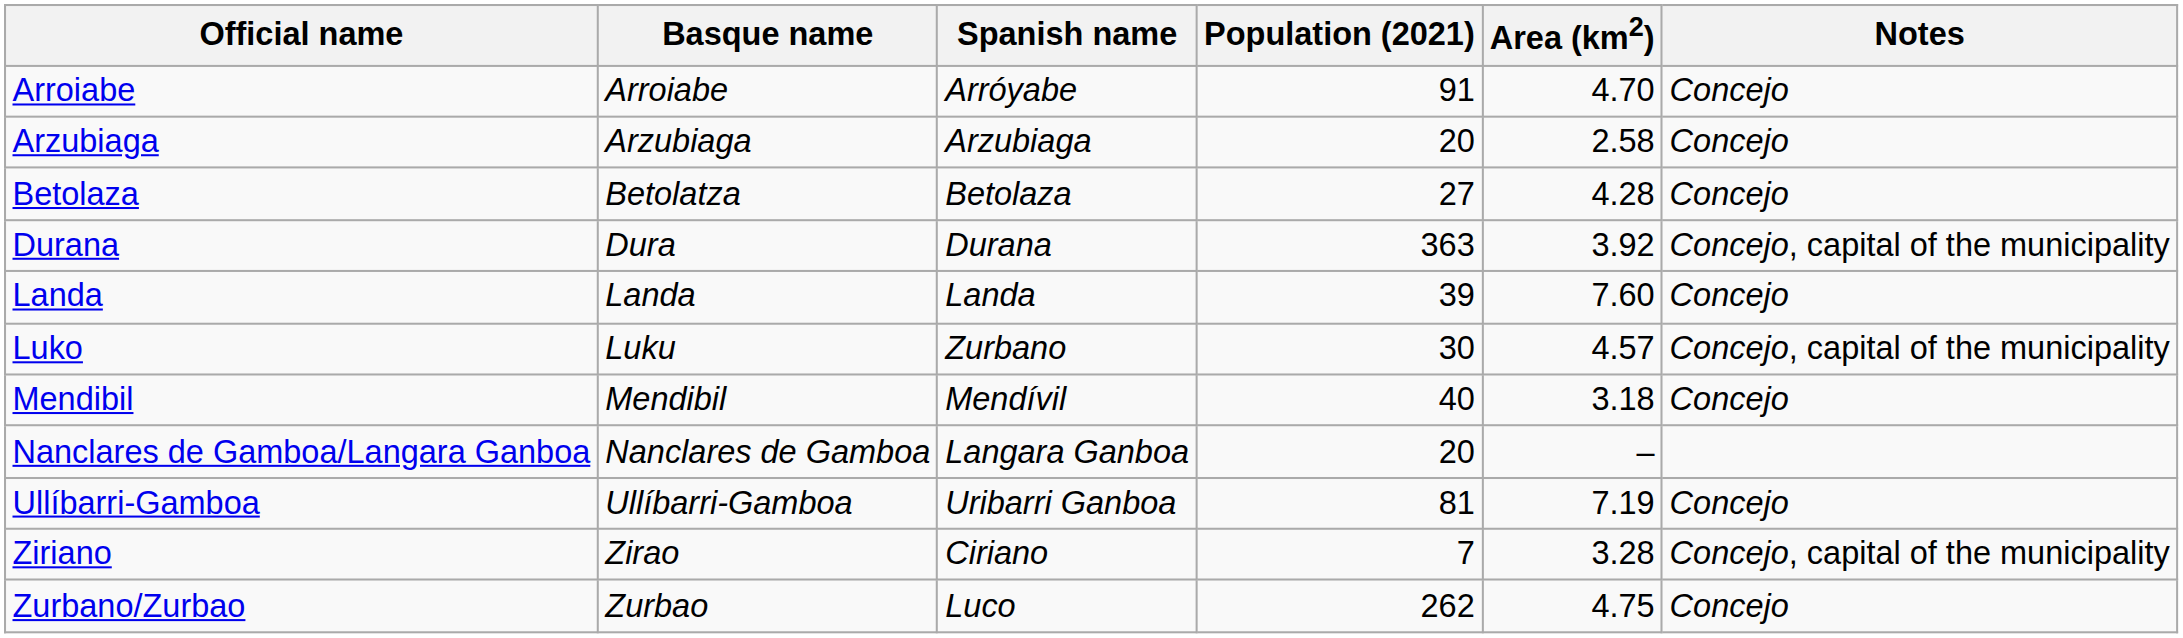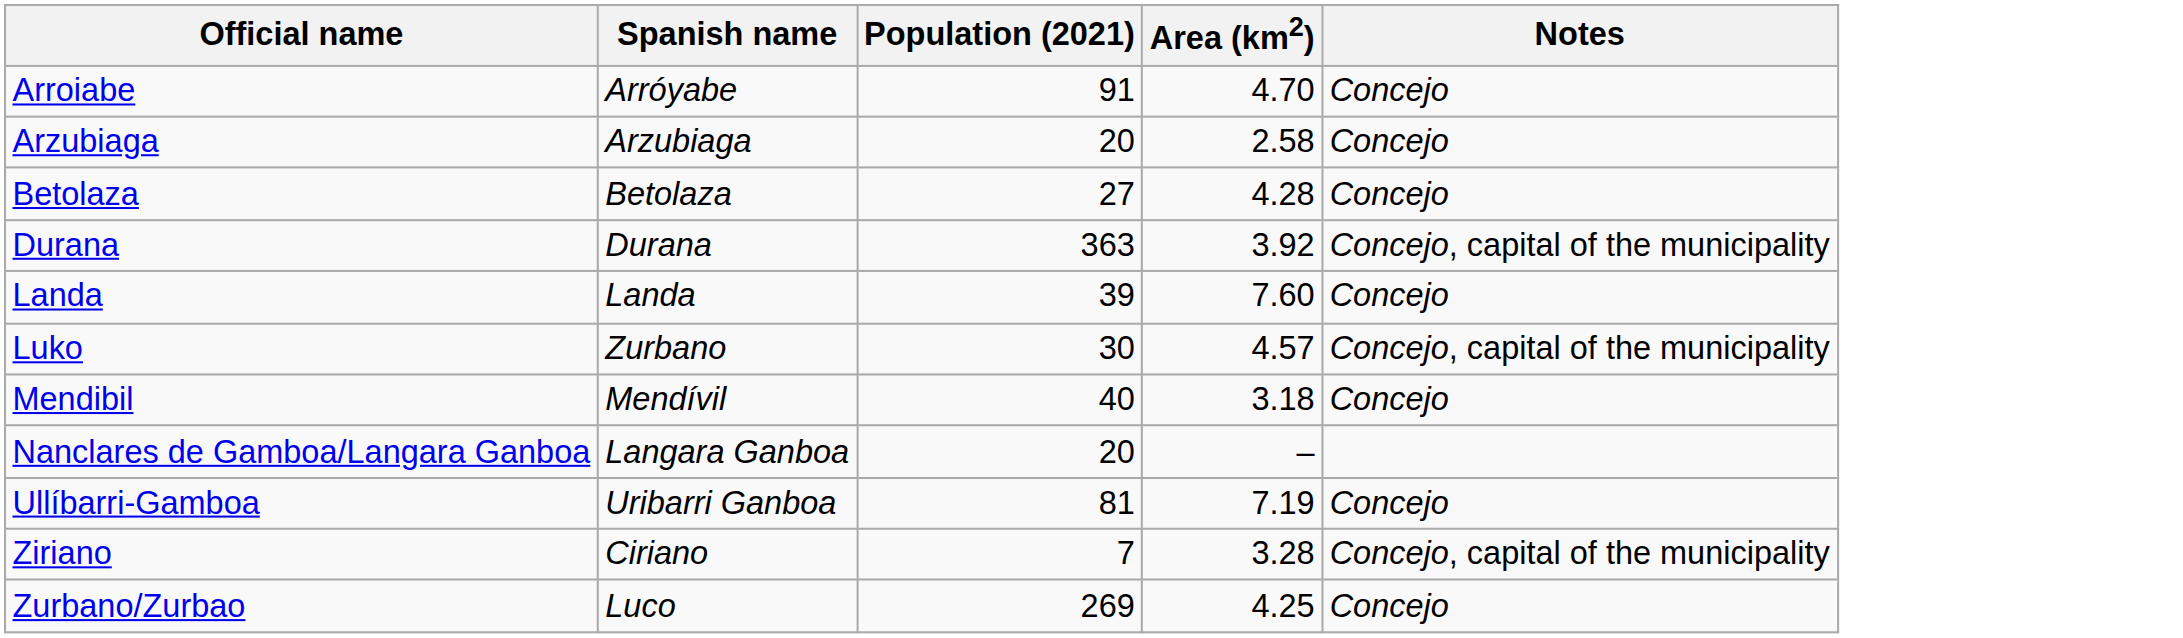 <table class="wikitable sortable">
 <tr>
 <th class="unsortable">Official name</th>
-<th>Basque name</th>
 <th>Spanish name</th>
 <th>Population (2021)</th>
 <th>Area (km<sup>2</sup>)</th>
 <th class="unsortable">Notes</th>
 </tr>
 <tr>
 <td><a href='#'>Arroiabe</a></td>
-<td><em>Arroiabe</em></td>
 <td><em>Arróyabe</em></td>
 <td align="right">91</td>
 <td align="right">4.70</td>
 <td><em>Concejo</em></td>
 </tr>
 <tr>
 <td><a href='#'>Arzubiaga</a></td>
 <td><em>Arzubiaga</em></td>
-<td><em>Arzubiaga</em></td>
 <td align="right">20</td>
 <td align="right">2.58</td>
 <td><em>Concejo</em></td>
 </tr>
 <tr>
 <td><a href='#'>Betolaza</a></td>
-<td><em>Betolatza</em></td>
 <td><em>Betolaza</em></td>
 <td align="right">27</td>
 <td align="right">4.28</td>
 <td><em>Concejo</em></td>
 </tr>
 <tr>
 <td><a href='#'>Durana</a></td>
-<td><em>Dura</em></td>
 <td><em>Durana</em></td>
 <td align="right">363</td>
 <td align="right">3.92</td>
 <td><em>Concejo</em>, capital of the municipality</td>
 </tr>
 <tr>
 <td><a href='#'>Landa</a></td>
 <td><em>Landa</em></td>
-<td><em>Landa</em></td>
 <td align="right">39</td>
 <td align="right">7.60</td>
 <td><em>Concejo</em></td>
 </tr>
 <tr>
 <td><a href='#'>Luko</a></td>
-<td><em>Luku</em></td>
 <td><em>Zurbano</em></td>
 <td align="right">30</td>
 <td align="right">4.57</td>
 <td><em>Concejo</em>, capital of the municipality</td>
 </tr>
 <tr>
 <td><a href='#'>Mendibil</a></td>
-<td><em>Mendibil</em></td>
 <td><em>Mendívil</em></td>
 <td align="right">40</td>
 <td align="right">3.18</td>
 <td><em>Concejo</em></td>
 </tr>
 <tr>
 <td><a href='#'>Nanclares de Gamboa/Langara Ganboa</a></td>
-<td><em>Nanclares de Gamboa</em></td>
 <td><em>Langara Ganboa</em></td>
 <td align="right">20</td>
 <td align="right">–</td>
 <td></td>
 </tr>
 <tr>
 <td><a href='#'>Ullíbarri-Gamboa</a></td>
-<td><em>Ullíbarri-Gamboa</em></td>
 <td><em>Uribarri Ganboa</em></td>
 <td align="right">81</td>
 <td align="right">7.19</td>
 <td><em>Concejo</em></td>
 </tr>
 <tr>
 <td><a href='#'>Ziriano</a></td>
-<td><em>Zirao</em></td>
 <td><em>Ciriano</em></td>
 <td align="right">7</td>
 <td align="right">3.28</td>
 <td><em>Concejo</em>, capital of the municipality</td>
 </tr>
 <tr>
 <td><a href='#'>Zurbano/Zurbao</a></td>
-<td><em>Zurbao</em></td>
 <td><em>Luco</em></td>
-<td align="right">262</td>
-<td align="right">4.75</td>
+<td align="right">269</td>
+<td align="right">4.25</td>
 <td><em>Concejo</em></td>
 </tr>
 </table>
